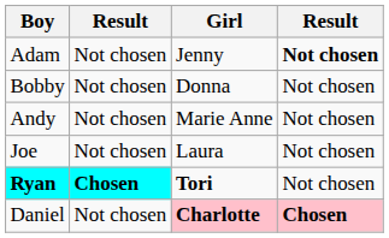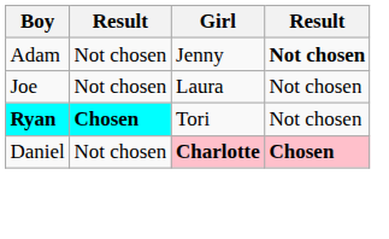 <table class="wikitable">
 <tr>
 <th>Boy</th>
 <th>Result</th>
 <th>Girl</th>
 <th>Result</th>
 </tr>
 <tr>
 <td>Adam</td>
 <td>Not chosen</td>
 <td>Jenny</td>
 <td><strong>Not chosen</strong></td>
 </tr>
 <tr>
-<td>Bobby</td>
-<td>Not chosen</td>
-<td>Donna</td>
-<td>Not chosen</td>
-</tr>
-<tr>
-<td>Andy</td>
-<td>Not chosen</td>
-<td>Marie Anne</td>
-<td>Not chosen</td>
-</tr>
-<tr>
 <td>Joe</td>
 <td>Not chosen</td>
 <td>Laura</td>
 <td>Not chosen</td>
 </tr>
 <tr>
 <td style="background:cyan;"><strong>Ryan</strong></td>
 <td style="background:cyan;"><strong>Chosen</strong></td>
-<td><strong>Tori</strong></td>
+<td>Tori</td>
 <td>Not chosen</td>
 </tr>
 <tr>
 <td>Daniel</td>
 <td>Not chosen</td>
 <td style="background:pink;"><strong>Charlotte</strong></td>
 <td style="background:pink;"><strong>Chosen</strong></td>
 </tr>
 </table>
